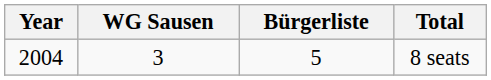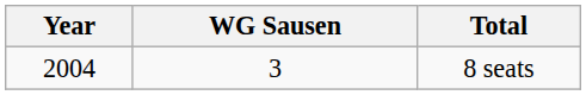 <table class="wikitable" width="350">
 <tr>
 <th>Year</th>
 <th>WG Sausen</th>
-<th>Bürgerliste</th>
 <th>Total</th>
 </tr>
 <tr align="center">
 <td>2004</td>
 <td>3</td>
-<td>5</td>
 <td>8 seats</td>
 </tr>
 </table>
